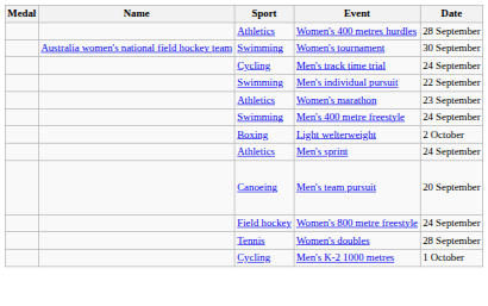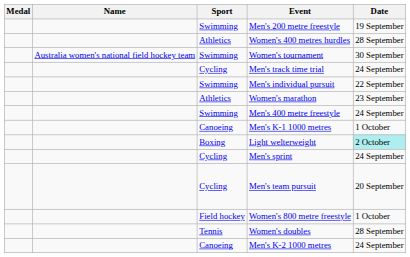 <table class="wikitable sortable" style="font-size:90%">
 <tr>
 <th>Medal</th>
 <th>Name</th>
 <th>Sport</th>
 <th>Event</th>
 <th>Date</th>
+</tr>
+<tr>
+<td></td>
+<td></td>
+<td><a href='#'>Swimming</a></td>
+<td><a href='#'>Men's 200 metre freestyle</a></td>
+<td>19 September</td>
 </tr>
 <tr>
 <td></td>
 <td></td>
 <td><a href='#'>Athletics</a></td>
 <td><a href='#'>Women's 400 metres hurdles</a></td>
 <td>28 September</td>
 </tr>
 <tr>
 <td></td>
 <td><a href='#'>Australia women's national field hockey team</a><br></td>
 <td><a href='#'>Swimming</a></td>
 <td><a href='#'>Women's tournament</a></td>
 <td>30 September</td>
 </tr>
 <tr>
 <td></td>
 <td></td>
 <td><a href='#'>Cycling</a></td>
 <td><a href='#'>Men's track time trial</a></td>
 <td>24 September</td>
 </tr>
 <tr>
 <td></td>
 <td></td>
 <td><a href='#'>Swimming</a></td>
 <td><a href='#'>Men's individual pursuit</a></td>
 <td>22 September</td>
 </tr>
 <tr>
 <td></td>
 <td></td>
 <td><a href='#'>Athletics</a></td>
 <td><a href='#'>Women's marathon</a></td>
 <td>23 September</td>
 </tr>
 <tr>
 <td></td>
 <td></td>
 <td><a href='#'>Swimming</a></td>
 <td><a href='#'>Men's 400 metre freestyle</a></td>
 <td>24 September</td>
 </tr>
 <tr>
 <td></td>
 <td></td>
-<td><a href='#'>Boxing</a></td>
-<td><a href='#'>Light welterweight</a></td>
-<td>2 October</td>
+<td><a href='#'>Canoeing</a></td>
+<td><a href='#'>Men's K-1 1000 metres</a></td>
+<td>1 October</td>
 </tr>
 <tr>
 <td></td>
 <td></td>
-<td><a href='#'>Athletics</a></td>
+<td><a href='#'>Boxing</a></td>
+<td><a href='#'>Light welterweight</a></td>
+<td style="background: paleturquoise;">2 October</td>
+</tr>
+<tr>
+<td></td>
+<td></td>
+<td><a href='#'>Cycling</a></td>
 <td><a href='#'>Men's sprint</a></td>
 <td>24 September</td>
 </tr>
 <tr>
 <td></td>
 <td><br><br><br><br></td>
-<td><a href='#'>Canoeing</a></td>
+<td><a href='#'>Cycling</a></td>
 <td><a href='#'>Men's team pursuit</a></td>
 <td>20 September</td>
 </tr>
 <tr>
 <td></td>
 <td></td>
 <td><a href='#'>Field hockey</a></td>
 <td><a href='#'>Women's 800 metre freestyle</a></td>
-<td>24 September</td>
+<td>1 October</td>
 </tr>
 <tr>
 <td></td>
 <td><br></td>
 <td><a href='#'>Tennis</a></td>
 <td><a href='#'>Women's doubles</a></td>
 <td>28 September</td>
 </tr>
 <tr>
 <td></td>
 <td><br></td>
-<td><a href='#'>Cycling</a></td>
+<td><a href='#'>Canoeing</a></td>
 <td><a href='#'>Men's K-2 1000 metres</a></td>
-<td>1 October</td>
+<td>24 September</td>
 </tr>
 </table>
